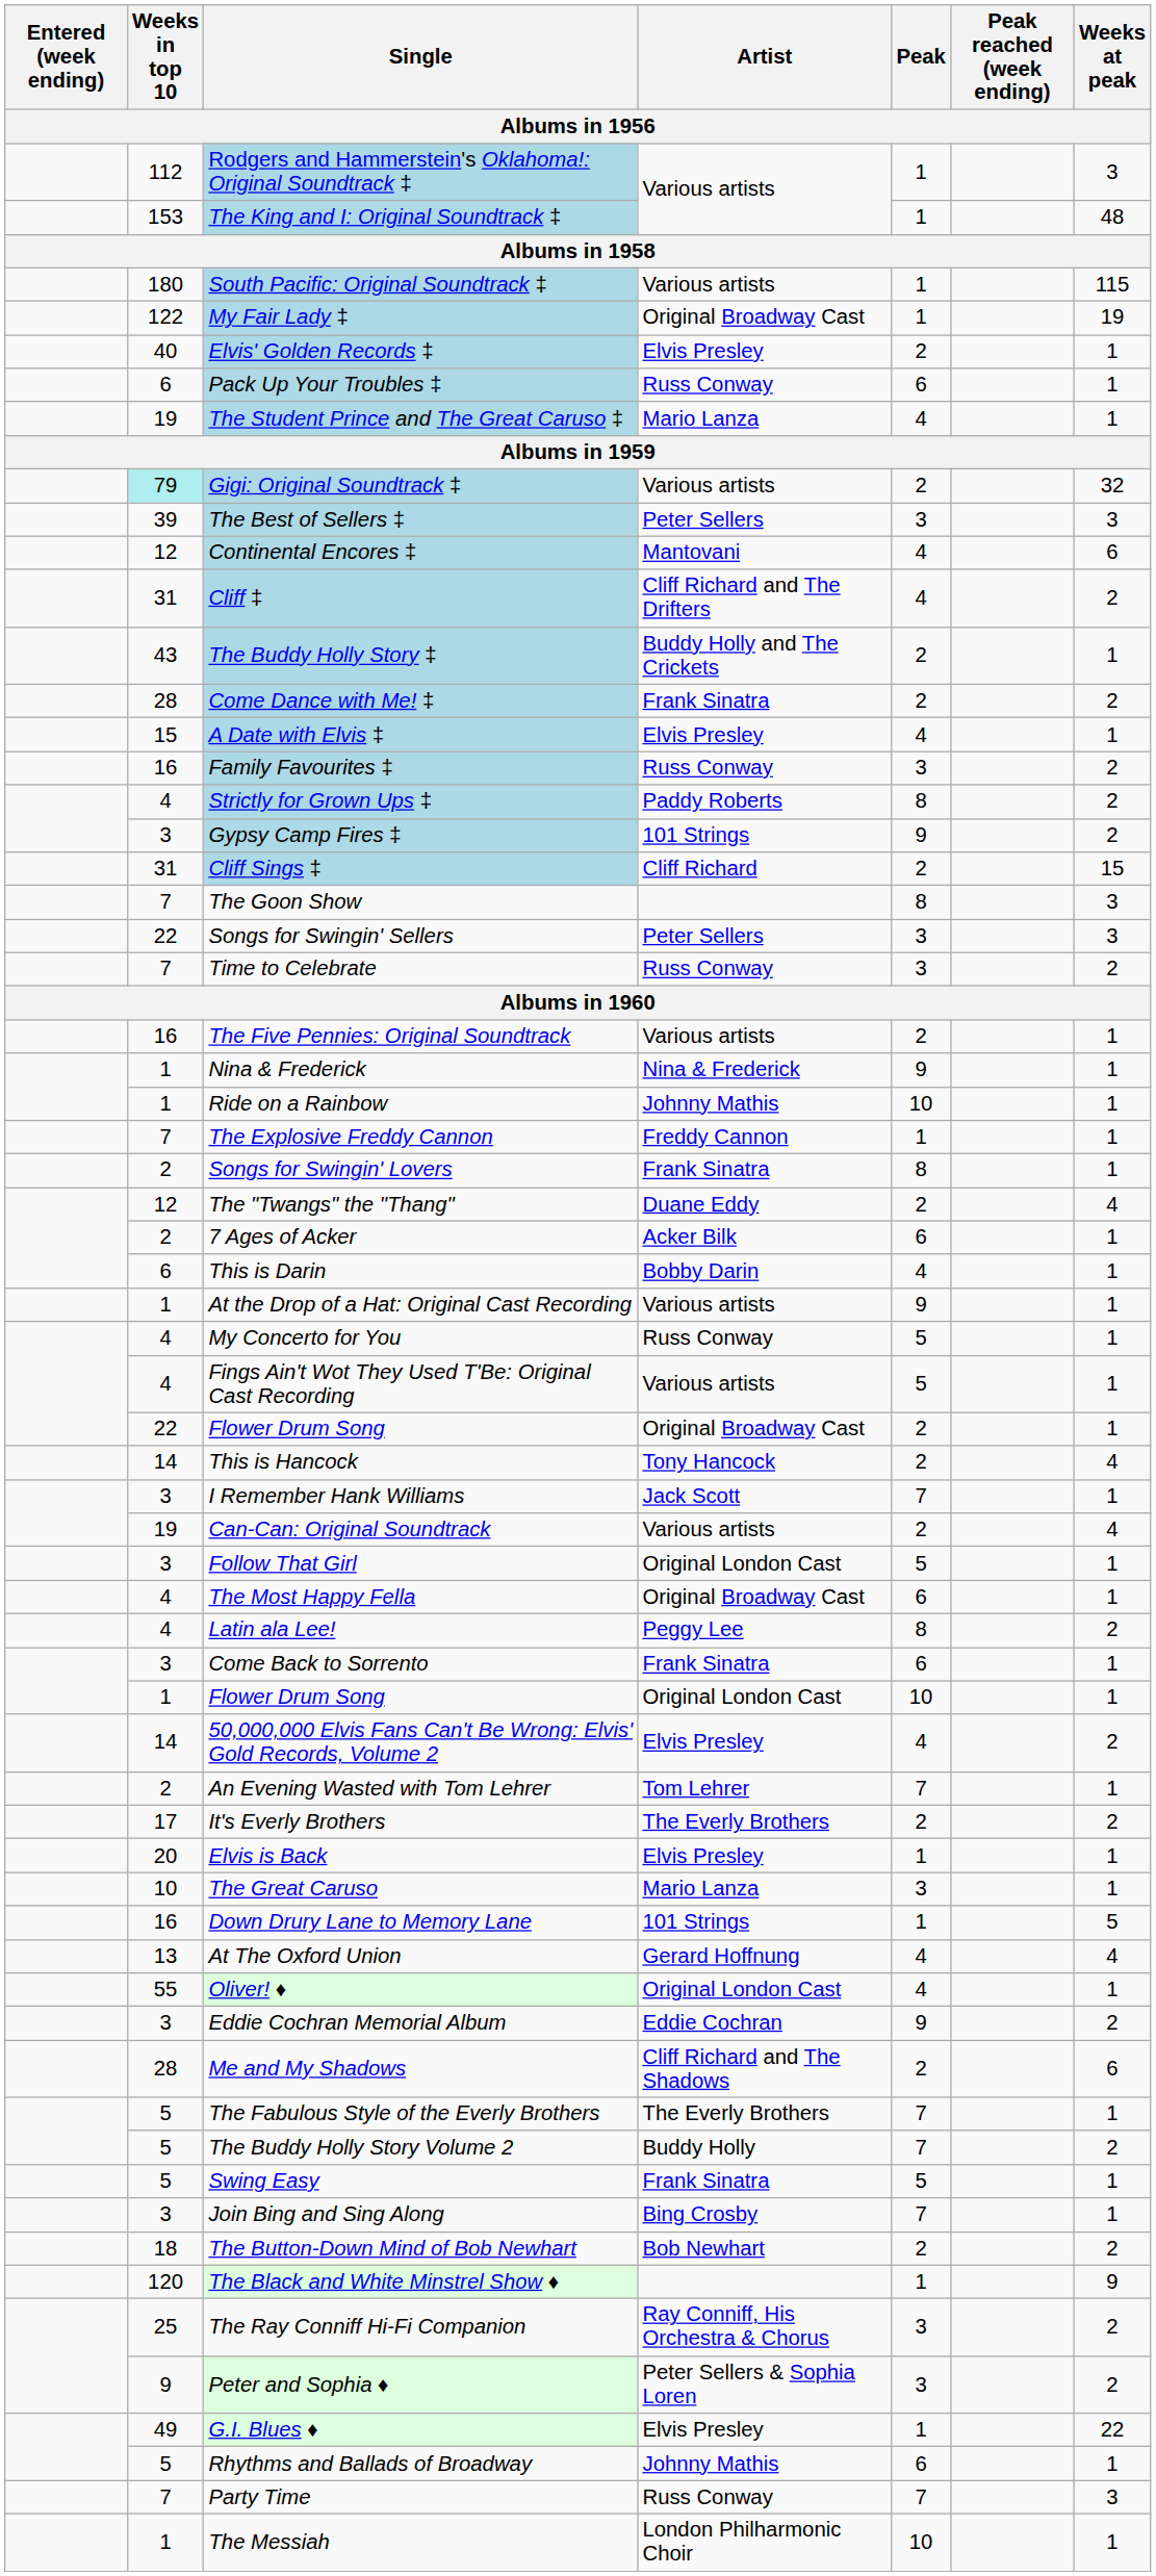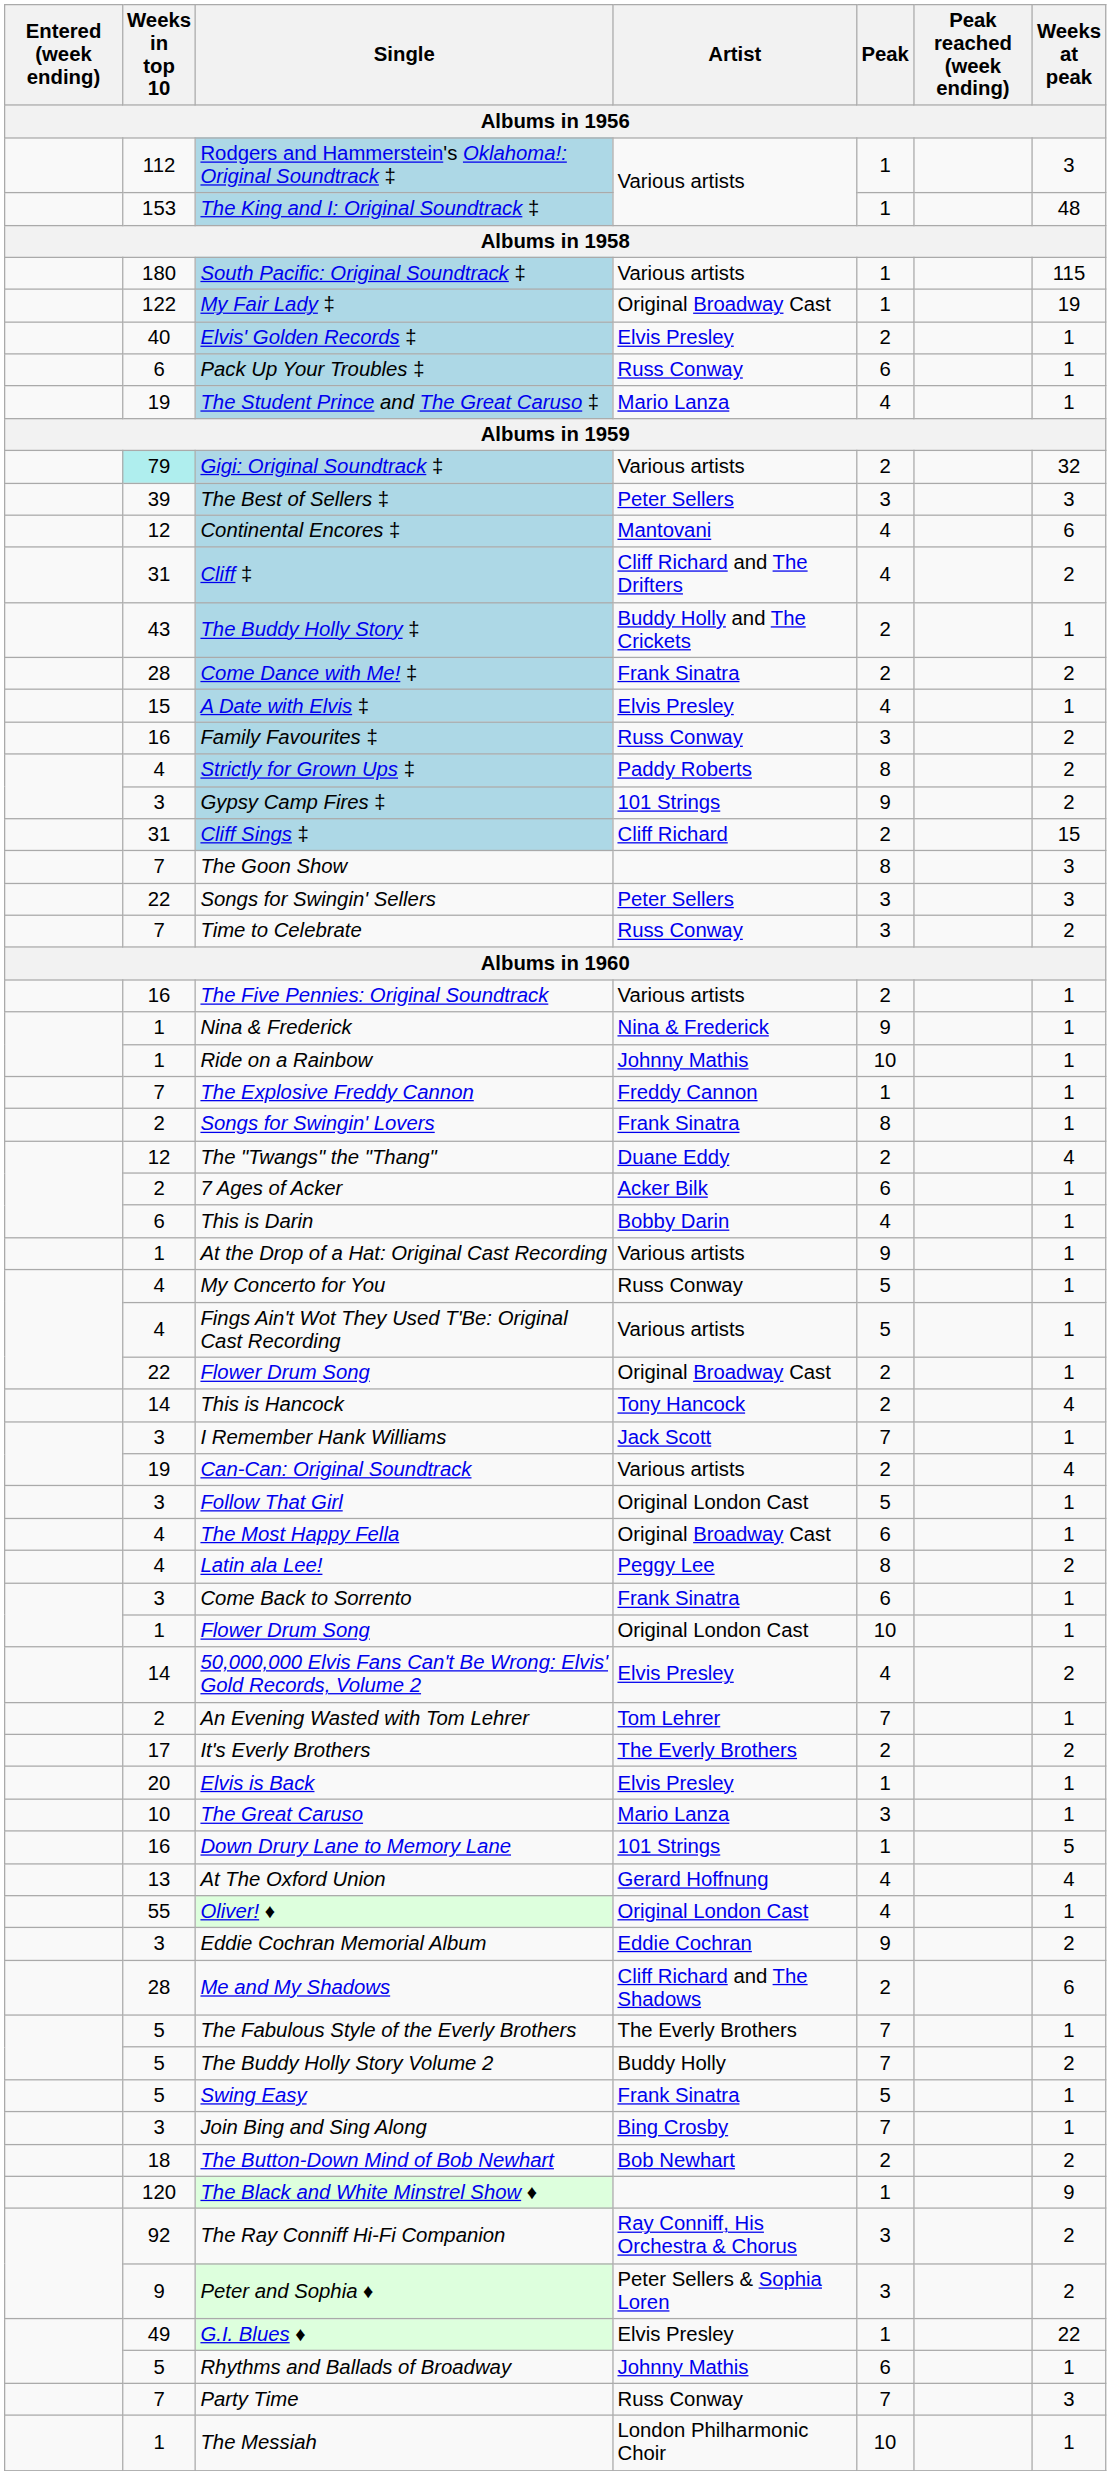 <table class="wikitable sortable" style="text-align:center;">
 <tr>
 <th>Entered <br>(week ending)</th>
 <th data-sort-type="number">Weeks<br>in<br>top<br>10</th>
 <th>Single</th>
 <th>Artist</th>
 <th data-sort-type="number">Peak</th>
 <th>Peak<br>reached <br>(week ending)</th>
 <th data-sort-type="number">Weeks<br>at<br>peak</th>
 </tr>
 <tr>
 <th colspan="7">Albums in 1956</th>
 </tr>
 <tr>
 <td></td>
 <td>112</td>
 <td align="left" bgcolor=lightblue><a href='#'>Rodgers and Hammerstein</a>'s <em><a href='#'>Oklahoma!: Original Soundtrack</a></em> ‡</td>
 <td align="left" rowspan="2">Various artists</td>
 <td>1</td>
 <td></td>
 <td>3</td>
 </tr>
 <tr>
 <td></td>
 <td>153</td>
 <td align="left" bgcolor=lightblue><em><a href='#'>The King and I: Original Soundtrack</a></em> ‡ </td>
 <td>1</td>
 <td></td>
 <td>48</td>
 </tr>
 <tr>
 <th colspan="7">Albums in 1958</th>
 </tr>
 <tr>
 <td></td>
 <td>180</td>
 <td align="left" bgcolor=lightblue><em><a href='#'>South Pacific: Original Soundtrack</a></em> ‡ </td>
 <td align="left">Various artists</td>
 <td>1</td>
 <td></td>
 <td>115</td>
 </tr>
 <tr>
 <td></td>
 <td>122</td>
 <td align="left" bgcolor=lightblue><em><a href='#'>My Fair Lady</a></em> ‡ </td>
 <td align="left">Original <a href='#'>Broadway</a> Cast</td>
 <td>1</td>
 <td></td>
 <td>19</td>
 </tr>
 <tr>
 <td></td>
 <td>40</td>
 <td align="left" bgcolor=lightblue><em><a href='#'>Elvis' Golden Records</a></em> ‡ </td>
 <td align="left"><a href='#'>Elvis Presley</a></td>
 <td>2</td>
 <td></td>
 <td>1</td>
 </tr>
 <tr>
 <td></td>
 <td>6</td>
 <td align="left" bgcolor=lightblue><em>Pack Up Your Troubles</em> ‡</td>
 <td align="left"><a href='#'>Russ Conway</a></td>
 <td>6</td>
 <td></td>
 <td>1</td>
 </tr>
 <tr>
 <td></td>
 <td>19</td>
 <td align="left" bgcolor=lightblue><em><a href='#'>The Student Prince</a> and <a href='#'>The Great Caruso</a></em> ‡</td>
 <td align="left"><a href='#'>Mario Lanza</a></td>
 <td>4</td>
 <td></td>
 <td>1</td>
 </tr>
 <tr>
 <th colspan="7">Albums in 1959</th>
 </tr>
 <tr>
 <td></td>
 <td style="background: paleturquoise;">79</td>
 <td align="left" bgcolor=lightblue><em><a href='#'>Gigi: Original Soundtrack</a></em> ‡</td>
 <td align="left">Various artists</td>
 <td>2</td>
 <td></td>
 <td>32</td>
 </tr>
 <tr>
 <td></td>
 <td>39</td>
 <td align="left" bgcolor=lightblue><em>The Best of Sellers</em> ‡</td>
 <td align="left"><a href='#'>Peter Sellers</a></td>
 <td>3</td>
 <td></td>
 <td>3</td>
 </tr>
 <tr>
 <td></td>
 <td>12</td>
 <td align="left" bgcolor=lightblue><em>Continental Encores</em> ‡</td>
 <td align="left"><a href='#'>Mantovani</a></td>
 <td>4</td>
 <td></td>
 <td>6</td>
 </tr>
 <tr>
 <td></td>
 <td>31</td>
 <td align="left" bgcolor=lightblue><em><a href='#'>Cliff</a></em> ‡</td>
 <td align="left"><a href='#'>Cliff Richard</a> and <a href='#'>The Drifters</a></td>
 <td>4</td>
 <td></td>
 <td>2</td>
 </tr>
 <tr>
 <td></td>
 <td>43</td>
 <td align="left" bgcolor=lightblue><em><a href='#'>The Buddy Holly Story</a></em> ‡</td>
 <td align="left"><a href='#'>Buddy Holly</a> and <a href='#'>The Crickets</a></td>
 <td>2</td>
 <td></td>
 <td>1</td>
 </tr>
 <tr>
 <td></td>
 <td>28</td>
 <td align="left" bgcolor=lightblue><em><a href='#'>Come Dance with Me!</a></em> ‡</td>
 <td align="left"><a href='#'>Frank Sinatra</a></td>
 <td>2</td>
 <td></td>
 <td>2</td>
 </tr>
 <tr>
 <td></td>
 <td>15</td>
 <td align="left" bgcolor=lightblue><em><a href='#'>A Date with Elvis</a></em> ‡</td>
 <td align="left"><a href='#'>Elvis Presley</a></td>
 <td>4</td>
 <td></td>
 <td>1</td>
 </tr>
 <tr>
 <td></td>
 <td>16</td>
 <td align="left" bgcolor=lightblue><em>Family Favourites</em> ‡</td>
 <td align="left"><a href='#'>Russ Conway</a></td>
 <td>3</td>
 <td></td>
 <td>2</td>
 </tr>
 <tr>
 <td rowspan="2"></td>
 <td>4</td>
 <td align="left" bgcolor=lightblue><em><a href='#'>Strictly for Grown Ups</a></em> ‡</td>
 <td align="left"><a href='#'>Paddy Roberts</a></td>
 <td>8</td>
 <td></td>
 <td>2</td>
 </tr>
 <tr>
 <td>3</td>
 <td align="left" bgcolor=lightblue><em>Gypsy Camp Fires</em> ‡</td>
 <td align="left"><a href='#'>101 Strings</a></td>
 <td>9</td>
 <td></td>
 <td>2</td>
 </tr>
 <tr>
 <td></td>
 <td>31</td>
 <td align="left" bgcolor=lightblue><em><a href='#'>Cliff Sings</a></em> ‡</td>
 <td align="left"><a href='#'>Cliff Richard</a></td>
 <td>2</td>
 <td></td>
 <td>15</td>
 </tr>
 <tr>
 <td></td>
 <td>7</td>
 <td align="left"><em>The Goon Show</em></td>
 <td align="left"></td>
 <td>8</td>
 <td></td>
 <td>3</td>
 </tr>
 <tr>
 <td></td>
 <td>22</td>
 <td align="left"><em>Songs for Swingin' Sellers</em></td>
 <td align="left"><a href='#'>Peter Sellers</a></td>
 <td>3</td>
 <td></td>
 <td>3</td>
 </tr>
 <tr>
 <td></td>
 <td>7</td>
 <td align="left"><em>Time to Celebrate</em></td>
 <td align="left"><a href='#'>Russ Conway</a></td>
 <td>3</td>
 <td></td>
 <td>2</td>
 </tr>
 <tr>
 <th colspan="7">Albums in 1960</th>
 </tr>
 <tr>
 <td></td>
 <td>16</td>
 <td align="left"><em><a href='#'>The Five Pennies: Original Soundtrack</a></em></td>
 <td align="left">Various artists</td>
 <td>2</td>
 <td></td>
 <td>1</td>
 </tr>
 <tr>
 <td rowspan="2"></td>
 <td>1</td>
 <td align="left"><em>Nina & Frederick</em></td>
 <td align="left"><a href='#'>Nina & Frederick</a></td>
 <td>9</td>
 <td></td>
 <td>1</td>
 </tr>
 <tr>
 <td>1</td>
 <td align="left"><em>Ride on a Rainbow</em></td>
 <td align="left"><a href='#'>Johnny Mathis</a></td>
 <td>10</td>
 <td></td>
 <td>1</td>
 </tr>
 <tr>
 <td></td>
 <td>7</td>
 <td align="left"><em><a href='#'>The Explosive Freddy Cannon</a></em></td>
 <td align="left"><a href='#'>Freddy Cannon</a></td>
 <td>1</td>
 <td></td>
 <td>1</td>
 </tr>
 <tr>
 <td></td>
 <td>2</td>
 <td align="left"><em><a href='#'>Songs for Swingin' Lovers</a></em></td>
 <td align="left"><a href='#'>Frank Sinatra</a></td>
 <td>8</td>
 <td></td>
 <td>1</td>
 </tr>
 <tr>
 <td rowspan="3"></td>
 <td>12</td>
 <td align="left"><em>The "Twangs" the "Thang"</em></td>
 <td align="left"><a href='#'>Duane Eddy</a></td>
 <td>2</td>
 <td></td>
 <td>4</td>
 </tr>
 <tr>
 <td>2</td>
 <td align="left"><em>7 Ages of Acker</em></td>
 <td align="left"><a href='#'>Acker Bilk</a></td>
 <td>6</td>
 <td></td>
 <td>1</td>
 </tr>
 <tr>
 <td>6</td>
 <td align="left"><em>This is Darin</em></td>
 <td align="left"><a href='#'>Bobby Darin</a></td>
 <td>4</td>
 <td></td>
 <td>1</td>
 </tr>
 <tr>
 <td></td>
 <td>1</td>
 <td align="left"><em>At the Drop of a Hat: Original Cast Recording</em></td>
 <td align="left">Various artists</td>
 <td>9</td>
 <td></td>
 <td>1</td>
 </tr>
 <tr>
 <td rowspan="3"></td>
 <td>4</td>
 <td align="left"><em>My Concerto for You</em></td>
 <td align="left">Russ Conway</td>
 <td>5</td>
 <td></td>
 <td>1</td>
 </tr>
 <tr>
 <td>4</td>
 <td align="left"><em>Fings Ain't Wot They Used T'Be: Original Cast Recording</em></td>
 <td align="left">Various artists</td>
 <td>5</td>
 <td></td>
 <td>1</td>
 </tr>
 <tr>
 <td>22</td>
 <td align="left"><em><a href='#'>Flower Drum Song</a></em></td>
 <td align="left">Original <a href='#'>Broadway</a> Cast</td>
 <td>2</td>
 <td></td>
 <td>1</td>
 </tr>
 <tr>
 <td></td>
 <td>14</td>
 <td align="left"><em>This is Hancock</em></td>
 <td align="left"><a href='#'>Tony Hancock</a></td>
 <td>2</td>
 <td></td>
 <td>4</td>
 </tr>
 <tr>
 <td rowspan="2"></td>
 <td>3</td>
 <td align="left"><em>I Remember Hank Williams</em></td>
 <td align="left"><a href='#'>Jack Scott</a></td>
 <td>7</td>
 <td></td>
 <td>1</td>
 </tr>
 <tr>
 <td>19</td>
 <td align="left"><em><a href='#'>Can-Can: Original Soundtrack</a></em></td>
 <td align="left">Various artists</td>
 <td>2</td>
 <td></td>
 <td>4</td>
 </tr>
 <tr>
 <td></td>
 <td>3</td>
 <td align="left"><em><a href='#'>Follow That Girl</a></em></td>
 <td align="left">Original London Cast</td>
 <td>5</td>
 <td></td>
 <td>1</td>
 </tr>
 <tr>
 <td></td>
 <td>4</td>
 <td align="left"><em><a href='#'>The Most Happy Fella</a></em></td>
 <td align="left">Original <a href='#'>Broadway</a> Cast</td>
 <td>6</td>
 <td></td>
 <td>1</td>
 </tr>
 <tr>
 <td></td>
 <td>4</td>
 <td align="left"><em><a href='#'>Latin ala Lee!</a></em></td>
 <td align="left"><a href='#'>Peggy Lee</a></td>
 <td>8</td>
 <td></td>
 <td>2</td>
 </tr>
 <tr>
 <td rowspan="2"></td>
 <td>3</td>
 <td align="left"><em>Come Back to Sorrento</em></td>
 <td align="left"><a href='#'>Frank Sinatra</a></td>
 <td>6</td>
 <td></td>
 <td>1</td>
 </tr>
 <tr>
 <td>1</td>
 <td align="left"><em><a href='#'>Flower Drum Song</a></em></td>
 <td align="left">Original London Cast</td>
 <td>10</td>
 <td></td>
 <td>1</td>
 </tr>
 <tr>
 <td></td>
 <td>14</td>
 <td align="left"><em><a href='#'>50,000,000 Elvis Fans Can't Be Wrong: Elvis' Gold Records, Volume 2</a></em></td>
 <td align="left"><a href='#'>Elvis Presley</a></td>
 <td>4</td>
 <td></td>
 <td>2</td>
 </tr>
 <tr>
 <td></td>
 <td>2</td>
 <td align="left"><em>An Evening Wasted with Tom Lehrer</em></td>
 <td align="left"><a href='#'>Tom Lehrer</a></td>
 <td>7</td>
 <td></td>
 <td>1</td>
 </tr>
 <tr>
 <td></td>
 <td>17</td>
 <td align="left"><em>It's Everly Brothers</em></td>
 <td align="left"><a href='#'>The Everly Brothers</a></td>
 <td>2</td>
 <td></td>
 <td>2</td>
 </tr>
 <tr>
 <td></td>
 <td>20</td>
 <td align="left"><em><a href='#'>Elvis is Back</a></em></td>
 <td align="left"><a href='#'>Elvis Presley</a></td>
 <td>1</td>
 <td></td>
 <td>1</td>
 </tr>
 <tr>
 <td></td>
 <td>10</td>
 <td align="left"><em><a href='#'>The Great Caruso</a></em></td>
 <td align="left"><a href='#'>Mario Lanza</a></td>
 <td>3</td>
 <td></td>
 <td>1</td>
 </tr>
 <tr>
 <td></td>
 <td>16</td>
 <td align="left"><em><a href='#'>Down Drury Lane to Memory Lane</a></em></td>
 <td align="left"><a href='#'>101 Strings</a></td>
 <td>1</td>
 <td></td>
 <td>5</td>
 </tr>
 <tr>
 <td></td>
 <td>13</td>
 <td align="left"><em>At The Oxford Union</em></td>
 <td align="left"><a href='#'>Gerard Hoffnung</a></td>
 <td>4</td>
 <td></td>
 <td>4</td>
 </tr>
 <tr>
 <td></td>
 <td>55</td>
 <td align="left" bgcolor=DDFFDD><em><a href='#'>Oliver!</a></em> ♦</td>
 <td align="left"><a href='#'>Original London Cast</a></td>
 <td>4</td>
 <td></td>
 <td>1</td>
 </tr>
 <tr>
 <td></td>
 <td>3</td>
 <td align="left"><em>Eddie Cochran Memorial Album</em></td>
 <td align="left"><a href='#'>Eddie Cochran</a></td>
 <td>9</td>
 <td></td>
 <td>2</td>
 </tr>
 <tr>
 <td></td>
 <td>28</td>
 <td align="left"><em><a href='#'>Me and My Shadows</a></em></td>
 <td align="left"><a href='#'>Cliff Richard</a> and <a href='#'>The Shadows</a></td>
 <td>2</td>
 <td></td>
 <td>6</td>
 </tr>
 <tr>
 <td rowspan="2"></td>
 <td>5</td>
 <td align="left"><em>The Fabulous Style of the Everly Brothers</em></td>
 <td align="left">The Everly Brothers</td>
 <td>7</td>
 <td></td>
 <td>1</td>
 </tr>
 <tr>
 <td>5</td>
 <td align="left"><em>The Buddy Holly Story Volume 2</em></td>
 <td align="left">Buddy Holly</td>
 <td>7</td>
 <td></td>
 <td>2</td>
 </tr>
 <tr>
 <td></td>
 <td>5</td>
 <td align="left"><em><a href='#'>Swing Easy</a></em></td>
 <td align="left"><a href='#'>Frank Sinatra</a></td>
 <td>5</td>
 <td></td>
 <td>1</td>
 </tr>
 <tr>
 <td></td>
 <td>3</td>
 <td align="left"><em>Join Bing and Sing Along</em></td>
 <td align="left"><a href='#'>Bing Crosby</a></td>
 <td>7</td>
 <td></td>
 <td>1</td>
 </tr>
 <tr>
 <td></td>
 <td>18</td>
 <td align="left"><em><a href='#'>The Button-Down Mind of Bob Newhart</a></em></td>
 <td align="left"><a href='#'>Bob Newhart</a></td>
 <td>2</td>
 <td></td>
 <td>2</td>
 </tr>
 <tr>
 <td></td>
 <td>120</td>
 <td align="left" bgcolor=DDFFDD><em><a href='#'>The Black and White Minstrel Show</a></em> ♦</td>
 <td align="left"></td>
 <td>1</td>
 <td></td>
 <td>9</td>
 </tr>
 <tr>
 <td rowspan="2"></td>
-<td>25</td>
+<td>92</td>
 <td align="left"><em>The Ray Conniff Hi-Fi Companion</em></td>
 <td align="left"><a href='#'>Ray Conniff, His Orchestra & Chorus</a></td>
 <td>3</td>
 <td></td>
 <td>2</td>
 </tr>
 <tr>
 <td>9</td>
 <td align="left" bgcolor=DDFFDD><em>Peter and Sophia</em> ♦</td>
 <td align="left">Peter Sellers & <a href='#'>Sophia Loren</a></td>
 <td>3</td>
 <td></td>
 <td>2</td>
 </tr>
 <tr>
 <td rowspan="2"></td>
 <td>49</td>
 <td align="left" bgcolor=DDFFDD><em><a href='#'>G.I. Blues</a></em> ♦</td>
 <td align="left">Elvis Presley</td>
 <td>1</td>
 <td></td>
 <td>22</td>
 </tr>
 <tr>
 <td>5</td>
 <td align="left"><em>Rhythms and Ballads of Broadway</em></td>
 <td align="left"><a href='#'>Johnny Mathis</a></td>
 <td>6</td>
 <td></td>
 <td>1</td>
 </tr>
 <tr>
 <td></td>
 <td>7</td>
 <td align="left"><em>Party Time</em></td>
 <td align="left">Russ Conway</td>
 <td>7</td>
 <td></td>
 <td>3</td>
 </tr>
 <tr>
 <td></td>
 <td>1</td>
 <td align="left"><em>The Messiah</em></td>
 <td align="left">London Philharmonic Choir</td>
 <td>10</td>
 <td></td>
 <td>1</td>
 </tr>
 <tr>
 </tr>
 </table>
